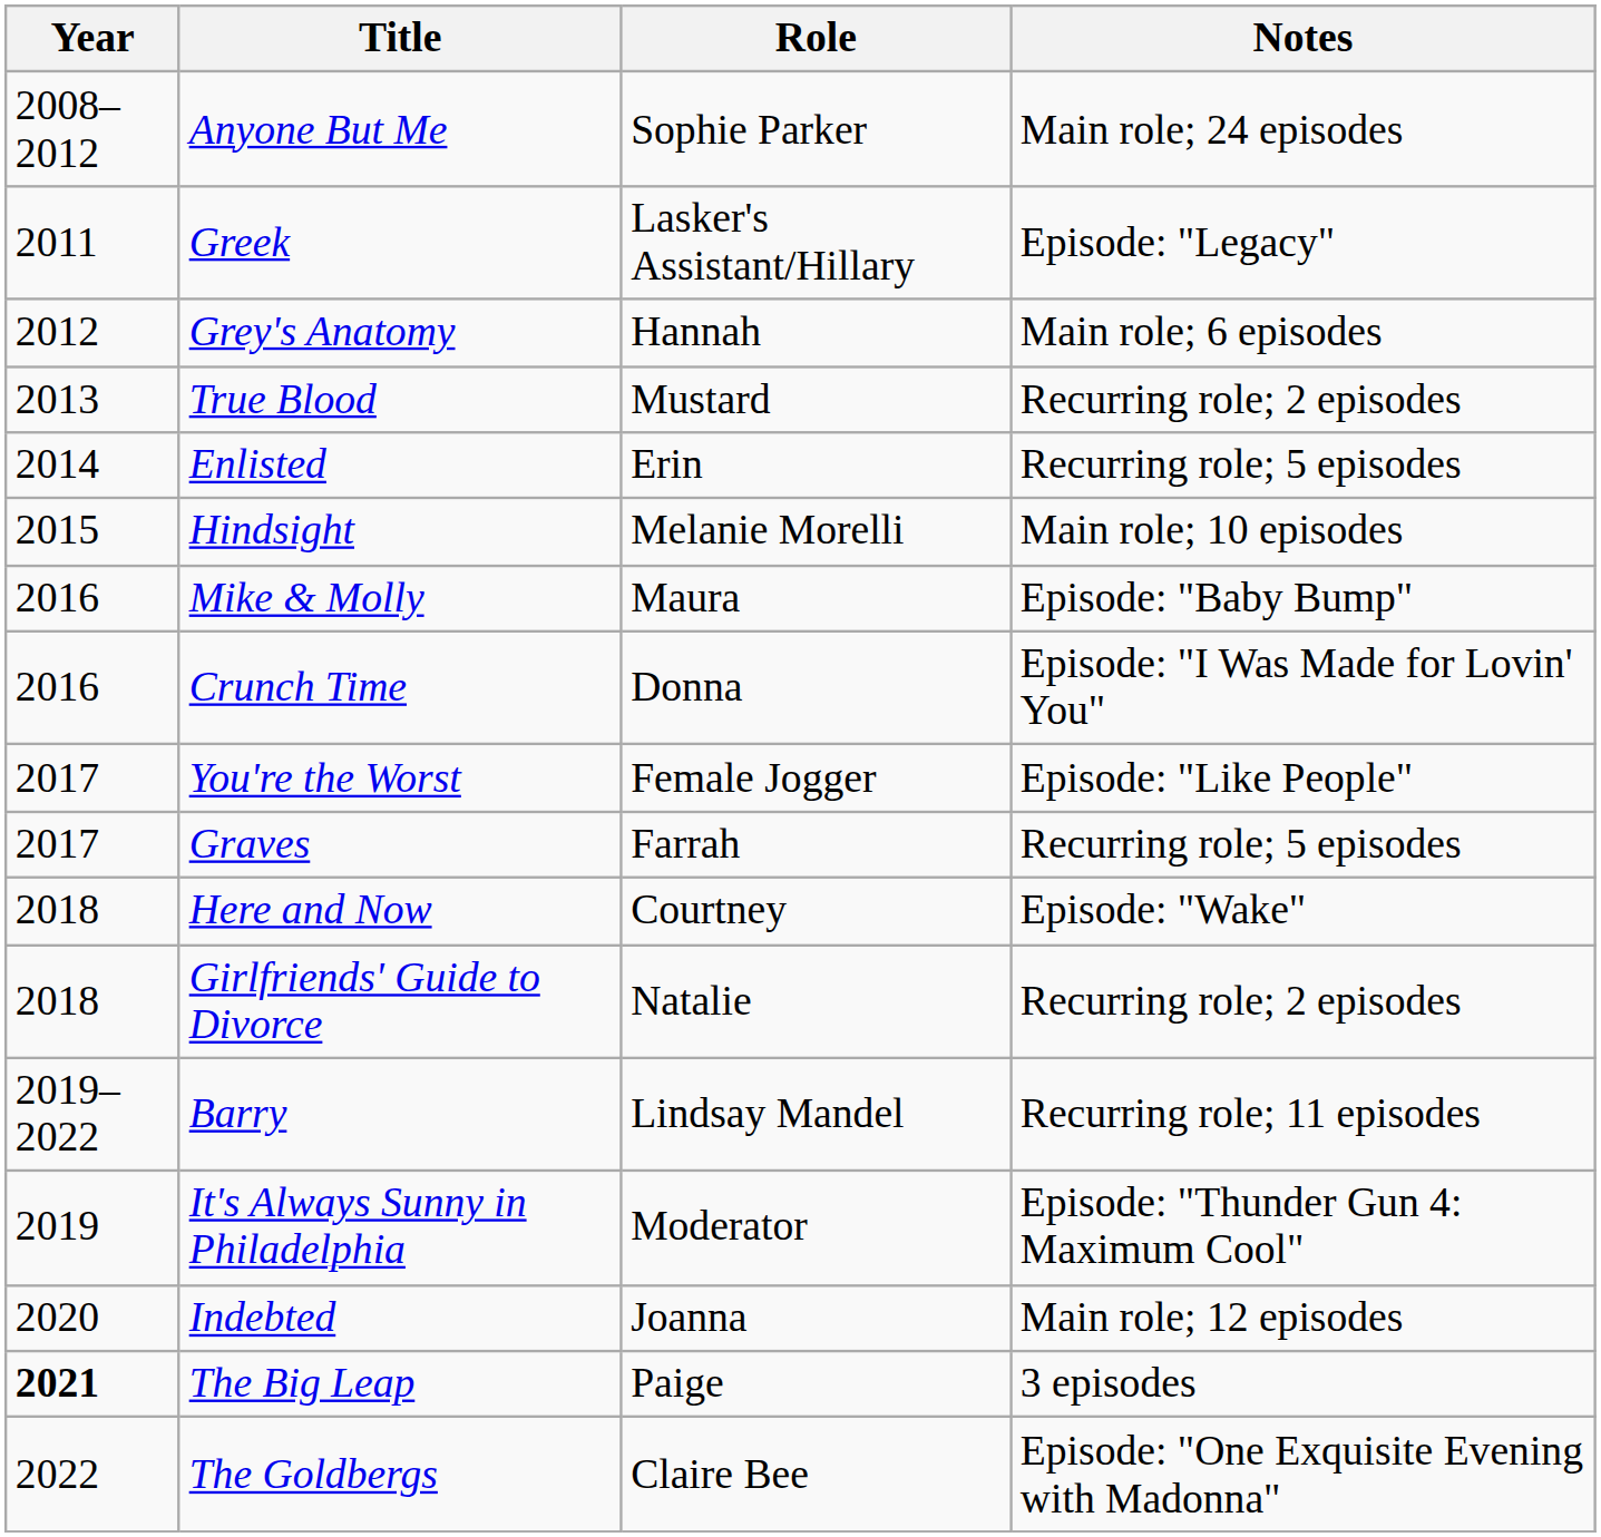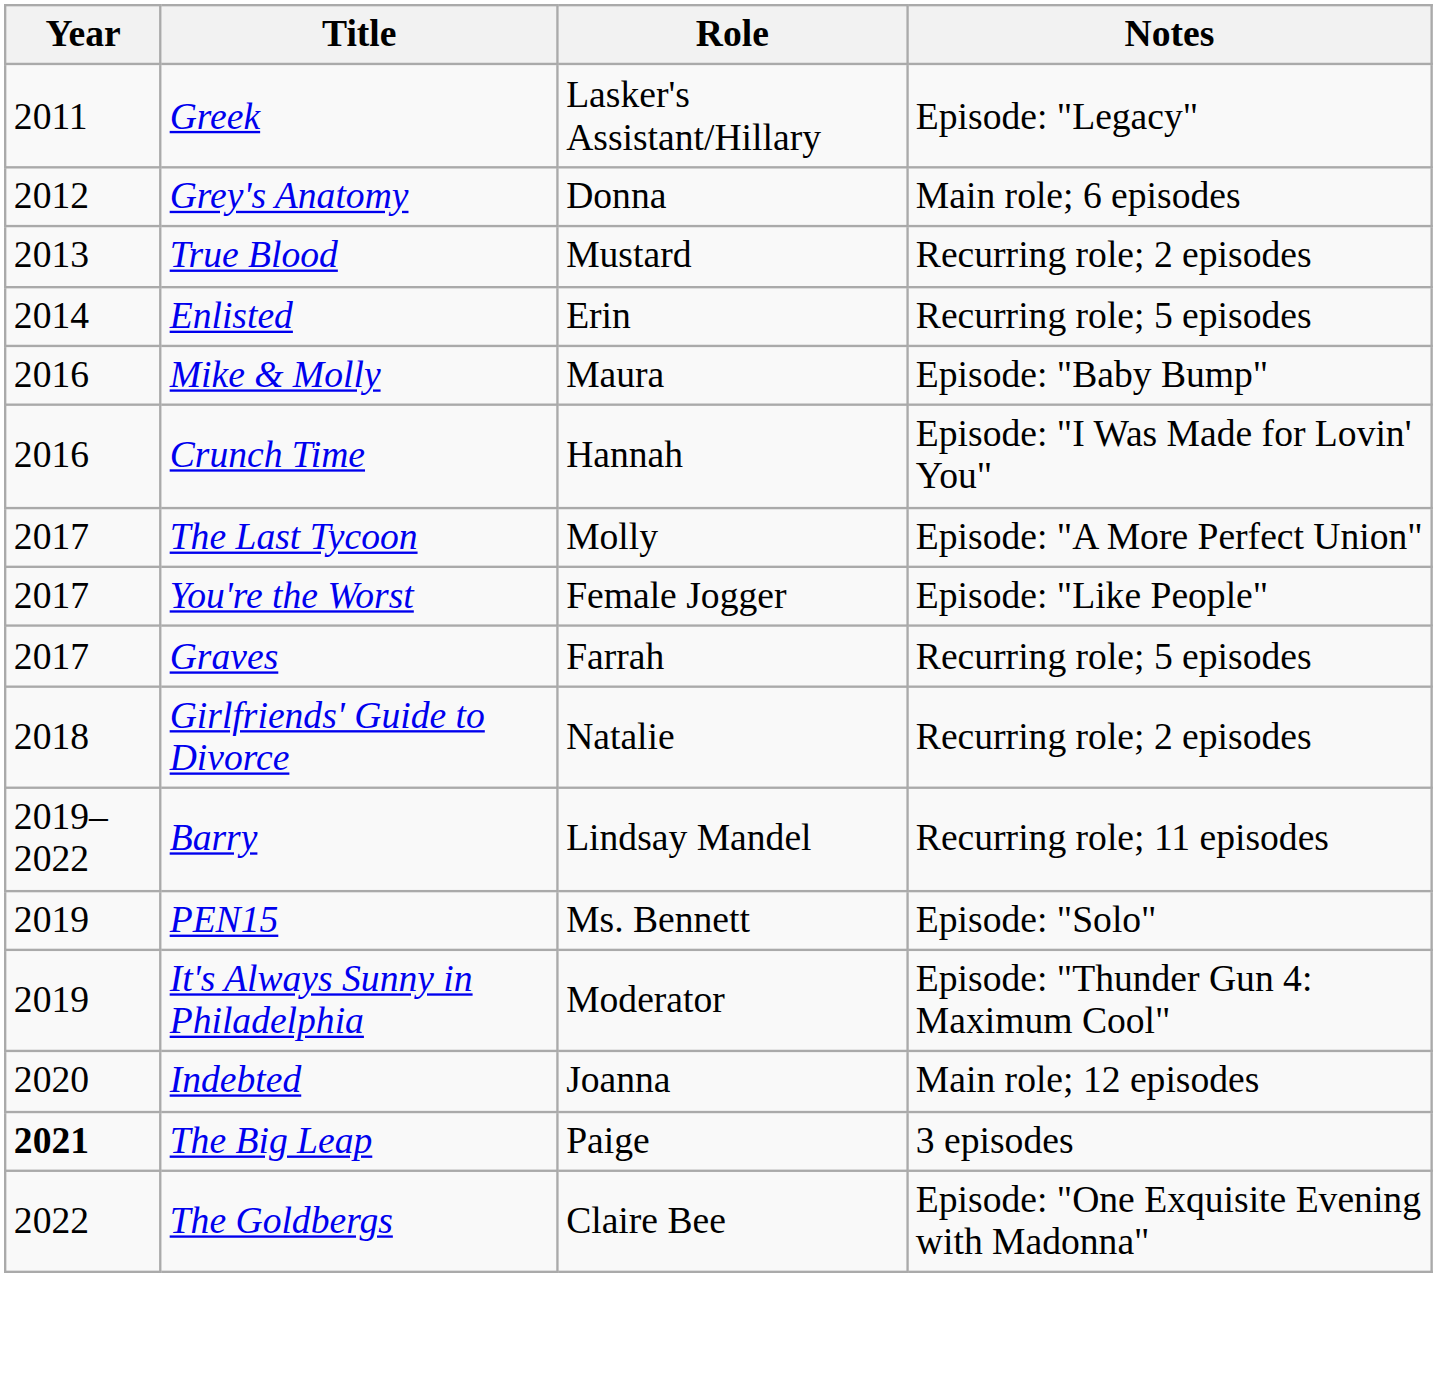 <table class="wikitable">
 <tr>
 <th>Year</th>
 <th>Title</th>
 <th>Role</th>
 <th>Notes</th>
-</tr>
-<tr>
-<td>2008–2012</td>
-<td><em><a href='#'>Anyone But Me</a></em></td>
-<td>Sophie Parker</td>
-<td>Main role; 24 episodes</td>
 </tr>
 <tr>
 <td>2011</td>
 <td><em><a href='#'>Greek</a></em></td>
 <td>Lasker's Assistant/Hillary</td>
 <td>Episode: "Legacy"</td>
 </tr>
 <tr>
 <td>2012</td>
 <td><em><a href='#'>Grey's Anatomy</a></em></td>
-<td>Hannah</td>
+<td>Donna</td>
 <td>Main role; 6 episodes</td>
 </tr>
 <tr>
 <td>2013</td>
 <td><em><a href='#'>True Blood</a></em></td>
 <td>Mustard</td>
 <td>Recurring role; 2 episodes</td>
 </tr>
 <tr>
 <td>2014</td>
 <td><em><a href='#'>Enlisted</a></em></td>
 <td>Erin</td>
 <td>Recurring role; 5 episodes</td>
 </tr>
 <tr>
-<td>2015</td>
-<td><em><a href='#'>Hindsight</a></em></td>
-<td>Melanie Morelli</td>
-<td>Main role; 10 episodes</td>
-</tr>
-<tr>
 <td>2016</td>
 <td><em><a href='#'>Mike & Molly</a></em></td>
 <td>Maura</td>
 <td>Episode: "Baby Bump"</td>
 </tr>
 <tr>
 <td>2016</td>
 <td><em><a href='#'>Crunch Time</a></em></td>
-<td>Donna</td>
+<td>Hannah</td>
 <td>Episode: "I Was Made for Lovin' You"</td>
+</tr>
+<tr>
+<td>2017</td>
+<td><em><a href='#'>The Last Tycoon</a></em></td>
+<td>Molly</td>
+<td>Episode: "A More Perfect Union"</td>
 </tr>
 <tr>
 <td>2017</td>
 <td><em><a href='#'>You're the Worst</a></em></td>
 <td>Female Jogger</td>
 <td>Episode: "Like People"</td>
 </tr>
 <tr>
 <td>2017</td>
 <td><em><a href='#'>Graves</a></em></td>
 <td>Farrah</td>
 <td>Recurring role; 5 episodes</td>
 </tr>
 <tr>
 <td>2018</td>
-<td><em><a href='#'>Here and Now</a></em></td>
-<td>Courtney</td>
-<td>Episode: "Wake"</td>
-</tr>
-<tr>
-<td>2018</td>
 <td><em><a href='#'>Girlfriends' Guide to Divorce</a></em></td>
 <td>Natalie</td>
 <td>Recurring role; 2 episodes</td>
 </tr>
 <tr>
 <td>2019–2022</td>
 <td><em><a href='#'>Barry</a></em></td>
 <td>Lindsay Mandel</td>
 <td>Recurring role; 11 episodes</td>
+</tr>
+<tr>
+<td>2019</td>
+<td><em><a href='#'>PEN15</a></em></td>
+<td>Ms. Bennett</td>
+<td>Episode: "Solo"</td>
 </tr>
 <tr>
 <td>2019</td>
 <td><em><a href='#'>It's Always Sunny in Philadelphia</a></em></td>
 <td>Moderator</td>
 <td>Episode: "Thunder Gun 4: Maximum Cool"</td>
 </tr>
 <tr>
 <td>2020</td>
 <td><em><a href='#'>Indebted</a></em></td>
 <td>Joanna</td>
 <td>Main role; 12 episodes</td>
 </tr>
 <tr>
 <td><strong>2021</strong></td>
 <td><em><a href='#'>The Big Leap</a></em></td>
 <td>Paige</td>
 <td>3 episodes</td>
 </tr>
 <tr>
 <td>2022</td>
 <td><em><a href='#'>The Goldbergs</a></em></td>
 <td>Claire Bee</td>
 <td>Episode: "One Exquisite Evening with Madonna"</td>
 </tr>
 </table>
